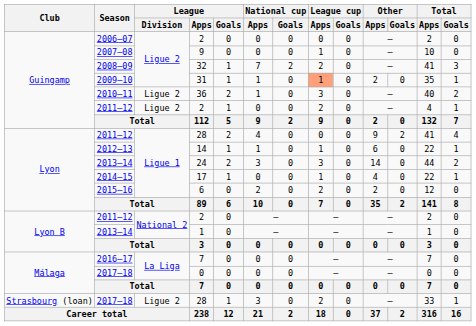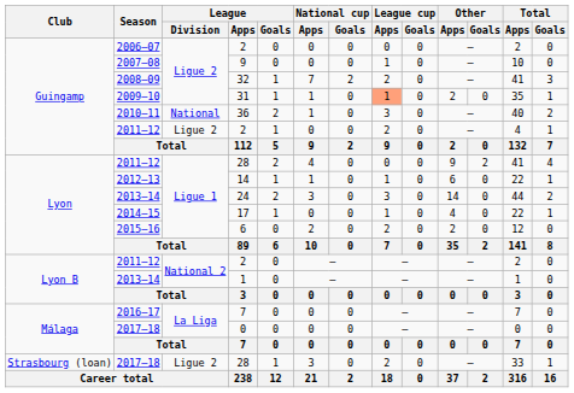 <table class="wikitable" style="text-align: center">
 <tr>
 <th rowspan="2">Club</th>
 <th rowspan="2">Season</th>
 <th colspan="3">League</th>
 <th colspan="2">National cup</th>
 <th colspan="2">League cup</th>
 <th colspan="2">Other</th>
 <th colspan="2">Total</th>
 </tr>
 <tr>
 <th>Division</th>
 <th>Apps</th>
 <th>Goals</th>
 <th>Apps</th>
 <th>Goals</th>
 <th>Apps</th>
 <th>Goals</th>
 <th>Apps</th>
 <th>Goals</th>
 <th>Apps</th>
 <th>Goals</th>
 </tr>
 <tr>
 <td rowspan="7"><a href='#'>Guingamp</a></td>
 <td><a href='#'>2006–07</a></td>
 <td rowspan="4"><a href='#'>Ligue 2</a></td>
 <td>2</td>
 <td>0</td>
 <td>0</td>
 <td>0</td>
 <td>0</td>
 <td>0</td>
 <td colspan="2">—</td>
 <td>2</td>
 <td>0</td>
 </tr>
 <tr>
 <td><a href='#'>2007–08</a></td>
 <td>9</td>
 <td>0</td>
 <td>0</td>
 <td>0</td>
 <td>1</td>
 <td>0</td>
 <td colspan="2">—</td>
 <td>10</td>
 <td>0</td>
 </tr>
 <tr>
 <td><a href='#'>2008–09</a></td>
 <td>32</td>
 <td>1</td>
 <td>7</td>
 <td>2</td>
 <td>2</td>
 <td>0</td>
 <td colspan="2">—</td>
 <td>41</td>
 <td>3</td>
 </tr>
 <tr>
 <td><a href='#'>2009–10</a></td>
 <td>31</td>
 <td>1</td>
 <td>1</td>
 <td>0</td>
 <td style="background: lightsalmon;">1</td>
 <td>0</td>
 <td>2</td>
 <td>0</td>
 <td>35</td>
 <td>1</td>
 </tr>
 <tr>
 <td><a href='#'>2010–11</a></td>
-<td>Ligue 2</td>
+<td><a href='#'>National</a></td>
 <td>36</td>
 <td>2</td>
 <td>1</td>
 <td>0</td>
 <td>3</td>
 <td>0</td>
 <td colspan="2">—</td>
 <td>40</td>
 <td>2</td>
 </tr>
 <tr>
 <td><a href='#'>2011–12</a></td>
 <td>Ligue 2</td>
 <td>2</td>
 <td>1</td>
 <td>0</td>
 <td>0</td>
 <td>2</td>
 <td>0</td>
 <td colspan="2">—</td>
 <td>4</td>
 <td>1</td>
 </tr>
 <tr>
 <th colspan="2">Total</th>
 <th>112</th>
 <th>5</th>
 <th>9</th>
 <th>2</th>
 <th>9</th>
 <th>0</th>
 <th>2</th>
 <th>0</th>
 <th>132</th>
 <th>7</th>
 </tr>
 <tr>
 <td rowspan="6"><a href='#'>Lyon</a></td>
 <td><a href='#'>2011–12</a></td>
 <td rowspan="5"><a href='#'>Ligue 1</a></td>
 <td>28</td>
 <td>2</td>
 <td>4</td>
 <td>0</td>
 <td>0</td>
 <td>0</td>
 <td>9</td>
 <td>2</td>
 <td>41</td>
 <td>4</td>
 </tr>
 <tr>
 <td><a href='#'>2012–13</a></td>
 <td>14</td>
 <td>1</td>
 <td>1</td>
 <td>0</td>
 <td>1</td>
 <td>0</td>
 <td>6</td>
 <td>0</td>
 <td>22</td>
 <td>1</td>
 </tr>
 <tr>
 <td><a href='#'>2013–14</a></td>
 <td>24</td>
 <td>2</td>
 <td>3</td>
 <td>0</td>
 <td>3</td>
 <td>0</td>
 <td>14</td>
 <td>0</td>
 <td>44</td>
 <td>2</td>
 </tr>
 <tr>
 <td><a href='#'>2014–15</a></td>
 <td>17</td>
 <td>1</td>
 <td>0</td>
 <td>0</td>
 <td>1</td>
 <td>0</td>
 <td>4</td>
 <td>0</td>
 <td>22</td>
 <td>1</td>
 </tr>
 <tr>
 <td><a href='#'>2015–16</a></td>
 <td>6</td>
 <td>0</td>
 <td>2</td>
 <td>0</td>
 <td>2</td>
 <td>0</td>
 <td>2</td>
 <td>0</td>
 <td>12</td>
 <td>0</td>
 </tr>
 <tr>
 <th colspan="2">Total</th>
 <th>89</th>
 <th>6</th>
 <th>10</th>
 <th>0</th>
 <th>7</th>
 <th>0</th>
 <th>35</th>
 <th>2</th>
 <th>141</th>
 <th>8</th>
 </tr>
 <tr>
 <td rowspan="3"><a href='#'>Lyon B</a></td>
 <td><a href='#'>2011–12</a></td>
 <td rowspan="2"><a href='#'>National 2</a></td>
 <td>2</td>
 <td>0</td>
 <td colspan="2">—</td>
 <td colspan="2">—</td>
 <td colspan="2">—</td>
 <td>2</td>
 <td>0</td>
 </tr>
 <tr>
 <td><a href='#'>2013–14</a></td>
 <td>1</td>
 <td>0</td>
 <td colspan="2">—</td>
 <td colspan="2">—</td>
 <td colspan="2">—</td>
 <td>1</td>
 <td>0</td>
 </tr>
 <tr>
 <th colspan="2">Total</th>
 <th>3</th>
 <th>0</th>
 <th>0</th>
 <th>0</th>
 <th>0</th>
 <th>0</th>
 <th>0</th>
 <th>0</th>
 <th>3</th>
 <th>0</th>
 </tr>
 <tr>
 <td rowspan="3"><a href='#'>Málaga</a></td>
 <td><a href='#'>2016–17</a></td>
 <td rowspan="2"><a href='#'>La Liga</a></td>
 <td>7</td>
 <td>0</td>
 <td>0</td>
 <td>0</td>
 <td colspan="2">—</td>
 <td colspan="2">—</td>
 <td>7</td>
 <td>0</td>
 </tr>
 <tr>
 <td><a href='#'>2017–18</a></td>
 <td>0</td>
 <td>0</td>
 <td>0</td>
 <td>0</td>
 <td colspan="2">—</td>
 <td colspan="2">—</td>
 <td>0</td>
 <td>0</td>
 </tr>
 <tr>
 <th colspan="2">Total</th>
 <th>7</th>
 <th>0</th>
 <th>0</th>
 <th>0</th>
 <th>0</th>
 <th>0</th>
 <th>0</th>
 <th>0</th>
 <th>7</th>
 <th>0</th>
 </tr>
 <tr>
 <td><a href='#'>Strasbourg</a> (loan)</td>
 <td><a href='#'>2017–18</a></td>
 <td>Ligue 2</td>
 <td>28</td>
 <td>1</td>
 <td>3</td>
 <td>0</td>
 <td>2</td>
 <td>0</td>
 <td colspan="2">—</td>
 <td>33</td>
 <td>1</td>
 </tr>
 <tr>
 <th colspan="3">Career total</th>
 <th>238</th>
 <th>12</th>
 <th>21</th>
 <th>2</th>
 <th>18</th>
 <th>0</th>
 <th>37</th>
 <th>2</th>
 <th>316</th>
 <th>16</th>
 </tr>
 </table>
